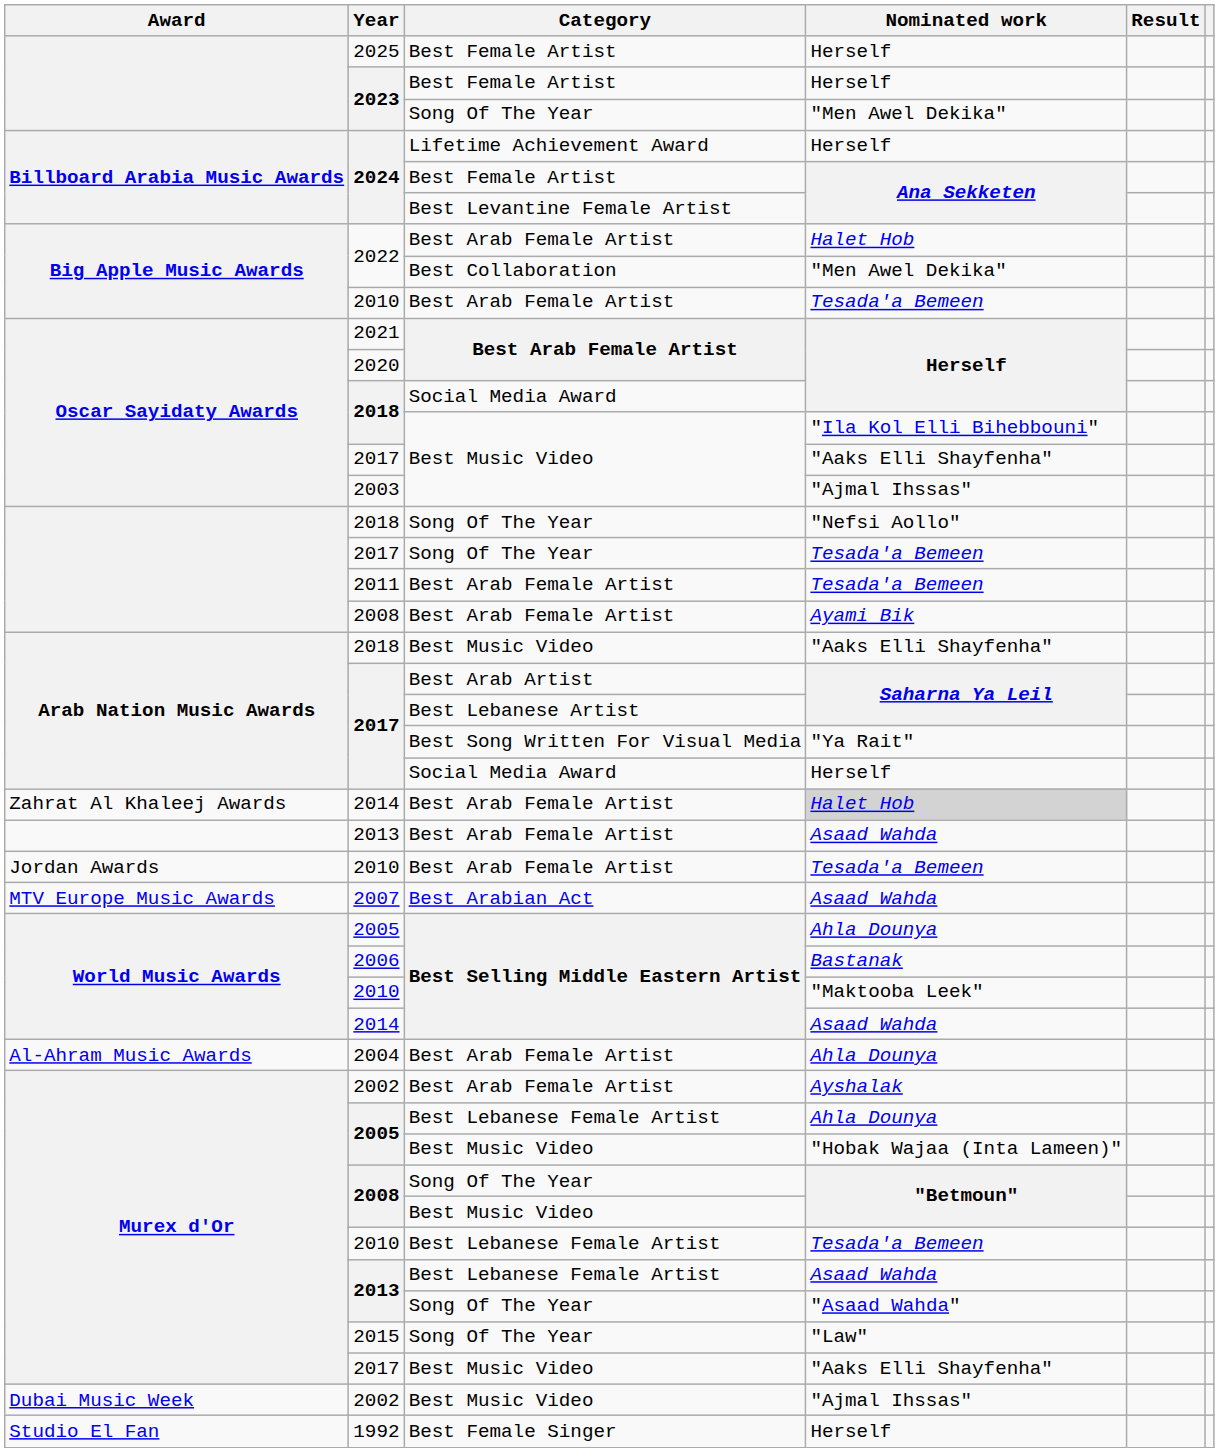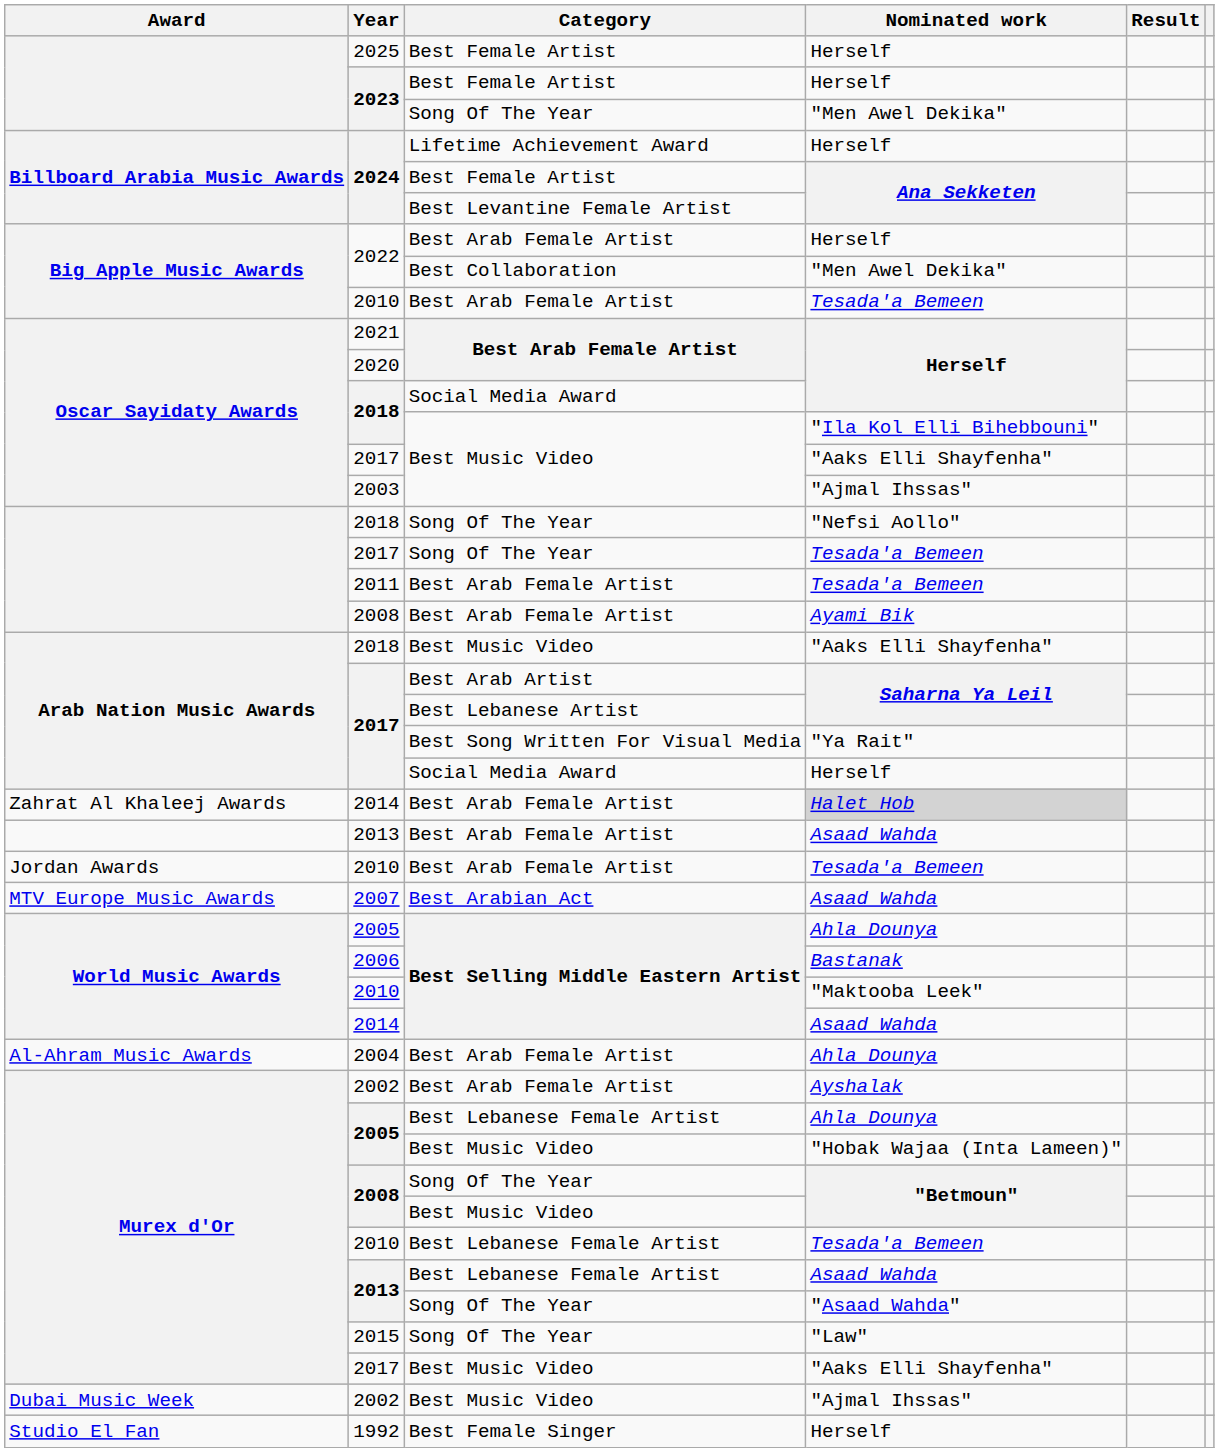 <table class="wikitable sortable plainrowheaders">
 <tr>
 <th scope="col">Award</th>
 <th scope="col">Year</th>
 <th scope="col">Category</th>
 <th scope="col">Nominated work</th>
 <th scope="col">Result</th>
 <th scope="col" class="unsortable"></th>
 </tr>
 <tr>
 <th scope="row" rowspan="3"></th>
 <td>2025</td>
 <td>Best Female Artist</td>
 <td>Herself</td>
 <td></td>
 <td style="text-align:center;"></td>
 </tr>
 <tr>
 <th scope="row" rowspan="2">2023</th>
 <td>Best Female Artist</td>
 <td>Herself</td>
 <td></td>
 <td style="text-align:center;"></td>
 </tr>
 <tr>
 <td>Song Of The Year</td>
 <td>"Men Awel Dekika"</td>
 <td></td>
 <td style="text-align:center;"></td>
 </tr>
 <tr>
 <th scope="row" rowspan="3"><a href='#'>Billboard Arabia Music Awards</a></th>
 <th scope="row" rowspan="3">2024</th>
 <td>Lifetime Achievement Award</td>
 <td>Herself</td>
 <td></td>
 <td style="text-align:center;"></td>
 </tr>
 <tr>
 <td>Best Female Artist</td>
 <th scope="row" rowspan="2"><em><a href='#'>Ana Sekketen</a></em></th>
 <td></td>
 <td style="text-align:center;"></td>
 </tr>
 <tr>
 <td>Best Levantine Female Artist</td>
 <td></td>
 <td style="text-align:center;"></td>
 </tr>
 <tr>
 <th scope="row" rowspan="3"><a href='#'>Big Apple Music Awards</a></th>
 <td ! scope="row" rowspan="2">2022</td>
 <td>Best Arab Female Artist</td>
-<td><em><a href='#'>Halet Hob</a></em></td>
+<td>Herself</td>
 <td></td>
 <td></td>
 </tr>
 <tr>
 <td>Best Collaboration</td>
 <td>"Men Awel Dekika"</td>
 <td></td>
 <td></td>
 </tr>
 <tr>
 <td>2010</td>
 <td>Best Arab Female Artist</td>
 <td><em><a href='#'>Tesada'a Bemeen</a></em></td>
 <td></td>
 <td style="text-align:center;"></td>
 </tr>
 <tr>
 <th scope="row" rowspan="6"><a href='#'>Oscar Sayidaty Awards</a></th>
 <td>2021</td>
 <th scope="row" rowspan="2">Best Arab Female Artist</th>
 <th scope="row" rowspan="3">Herself</th>
 <td></td>
 <td style="text-align:center;"></td>
 </tr>
 <tr>
 <td>2020</td>
 <td></td>
 <td style="text-align:center;"></td>
 </tr>
 <tr>
 <th scope="row" rowspan="2">2018</th>
 <td>Social Media Award</td>
 <td></td>
 <td style="text-align:center;"></td>
 </tr>
 <tr>
 <td scope="row" rowspan="3">Best Music Video</td>
 <td>"<a href='#'>Ila Kol Elli Bihebbouni</a>"</td>
 <td></td>
 <td style="text-align:center;"></td>
 </tr>
 <tr>
 <td>2017</td>
 <td>"Aaks Elli Shayfenha"</td>
 <td></td>
 <td style="text-align:center;"></td>
 </tr>
 <tr>
 <td>2003</td>
 <td>"Ajmal Ihssas"</td>
 <td></td>
 <td style="text-align:center;"></td>
 </tr>
 <tr>
 <th scope="row" rowspan="4"></th>
 <td>2018</td>
 <td>Song Of The Year</td>
 <td>"Nefsi Aollo"</td>
 <td></td>
 <td style="text-align:center;"></td>
 </tr>
 <tr>
 <td>2017</td>
 <td>Song Of The Year</td>
 <td><em><a href='#'>Tesada'a Bemeen</a></em></td>
 <td></td>
 <td style="text-align:center;"></td>
 </tr>
 <tr>
 <td>2011</td>
 <td>Best Arab Female Artist</td>
 <td><em><a href='#'>Tesada'a Bemeen</a></em></td>
 <td></td>
 <td style="text-align:center;"></td>
 </tr>
 <tr>
 <td>2008</td>
 <td>Best Arab Female Artist</td>
 <td><em><a href='#'>Ayami Bik</a></em></td>
 <td></td>
 <td style="text-align:center;"></td>
 </tr>
 <tr>
 <th scope="row" rowspan="5">Arab Nation Music Awards</th>
 <td>2018</td>
 <td>Best Music Video</td>
 <td>"Aaks Elli Shayfenha"</td>
 <td></td>
 <td style="text-align:center;"></td>
 </tr>
 <tr>
 <th scope="row" rowspan="4">2017</th>
 <td>Best Arab Artist</td>
 <th scope="row" rowspan="2"><em><a href='#'>Saharna Ya Leil</a></em></th>
 <td></td>
 <td style="text-align:center;"></td>
 </tr>
 <tr>
 <td>Best Lebanese Artist</td>
 <td></td>
 <td style="text-align:center;"></td>
 </tr>
 <tr>
 <td>Best Song Written For Visual Media</td>
 <td>"Ya Rait"</td>
 <td></td>
 <td style="text-align:center;"></td>
 </tr>
 <tr>
 <td>Social Media Award</td>
 <td>Herself</td>
 <td></td>
 <td style="text-align:center;"></td>
 </tr>
 <tr>
 <td>Zahrat Al Khaleej Awards</td>
 <td>2014</td>
 <td>Best Arab Female Artist</td>
 <td style="background: lightgrey;"><em><a href='#'>Halet Hob</a></em></td>
 <td></td>
 <td style="text-align:center;"></td>
 </tr>
 <tr>
 <td></td>
 <td>2013</td>
 <td>Best Arab Female Artist</td>
 <td><em><a href='#'>Asaad Wahda</a></em></td>
 <td></td>
 <td style="text-align:center;"></td>
 </tr>
 <tr>
 <td>Jordan Awards</td>
 <td>2010</td>
 <td>Best Arab Female Artist</td>
 <td><em><a href='#'>Tesada'a Bemeen</a></em></td>
 <td></td>
 <td style="text-align:center;"></td>
 </tr>
 <tr>
 <td><a href='#'>MTV Europe Music Awards</a></td>
 <td><a href='#'>2007</a></td>
 <td><a href='#'>Best Arabian Act</a></td>
 <td><em><a href='#'>Asaad Wahda</a></em></td>
 <td></td>
 <td style="text-align:center;"></td>
 </tr>
 <tr>
 <th scope="row" rowspan="4"><a href='#'>World Music Awards</a></th>
 <td><a href='#'>2005</a></td>
 <th scope="row" rowspan="4">Best Selling Middle Eastern Artist</th>
 <td><em><a href='#'>Ahla Dounya</a></em></td>
 <td></td>
 <td style="text-align:center;"></td>
 </tr>
 <tr>
 <td><a href='#'>2006</a></td>
 <td><em><a href='#'>Bastanak</a></em></td>
 <td></td>
 <td style="text-align:center;"></td>
 </tr>
 <tr>
 <td><a href='#'>2010</a></td>
 <td>"Maktooba Leek"</td>
 <td></td>
 <td style="text-align:center;"></td>
 </tr>
 <tr>
 <td><a href='#'>2014</a></td>
 <td><em><a href='#'>Asaad Wahda</a></em></td>
 <td></td>
 <td style="text-align:center;"></td>
 </tr>
 <tr>
 <td><a href='#'>Al-Ahram Music Awards</a></td>
 <td>2004</td>
 <td>Best Arab Female Artist</td>
 <td><em><a href='#'>Ahla Dounya</a></em></td>
 <td></td>
 <td style="text-align:center;"></td>
 </tr>
 <tr>
 <th scope="row" rowspan="10"><a href='#'>Murex d'Or</a></th>
 <td>2002</td>
 <td>Best Arab Female Artist</td>
 <td><em><a href='#'>Ayshalak</a></em></td>
 <td></td>
 <td style="text-align:center;"></td>
 </tr>
 <tr>
 <th scope="row" rowspan="2">2005</th>
 <td>Best Lebanese Female Artist</td>
 <td><em><a href='#'>Ahla Dounya</a></em></td>
 <td></td>
 <td style="text-align:center;"></td>
 </tr>
 <tr>
 <td>Best Music Video</td>
 <td>"Hobak Wajaa (Inta Lameen)"</td>
 <td></td>
 <td style="text-align:center;"></td>
 </tr>
 <tr>
 <th scope="row" rowspan="2">2008</th>
 <td>Song Of The Year</td>
 <th scope="row" rowspan="2">"Betmoun"</th>
 <td></td>
 <td style="text-align:center;"></td>
 </tr>
 <tr>
 <td>Best Music Video</td>
 <td></td>
 <td style="text-align:center;"></td>
 </tr>
 <tr>
 <td>2010</td>
 <td>Best Lebanese Female Artist</td>
 <td><em><a href='#'>Tesada'a Bemeen</a></em></td>
 <td></td>
 <td style="text-align:center;"></td>
 </tr>
 <tr>
 <th scope="row" rowspan="2">2013</th>
 <td>Best Lebanese Female Artist</td>
 <td><em><a href='#'>Asaad Wahda</a></em></td>
 <td></td>
 <td style="text-align:center;"></td>
 </tr>
 <tr>
 <td>Song Of The Year</td>
 <td>"<a href='#'>Asaad Wahda</a>"</td>
 <td></td>
 <td style="text-align:center;"></td>
 </tr>
 <tr>
 <td>2015</td>
 <td>Song Of The Year</td>
 <td>"Law"</td>
 <td></td>
 <td style="text-align:center;"></td>
 </tr>
 <tr>
 <td>2017</td>
 <td>Best Music Video</td>
 <td>"Aaks Elli Shayfenha"</td>
 <td></td>
 <td style="text-align:center;"></td>
 </tr>
 <tr>
 <td><a href='#'>Dubai Music Week</a></td>
 <td>2002</td>
 <td>Best Music Video</td>
 <td>"Ajmal Ihssas"</td>
 <td></td>
 <td style="text-align:center;"></td>
 </tr>
 <tr>
 <td><a href='#'>Studio El Fan</a></td>
 <td>1992</td>
 <td>Best Female Singer</td>
 <td>Herself</td>
 <td></td>
 <td style="text-align:center;"></td>
 </tr>
 </table>
